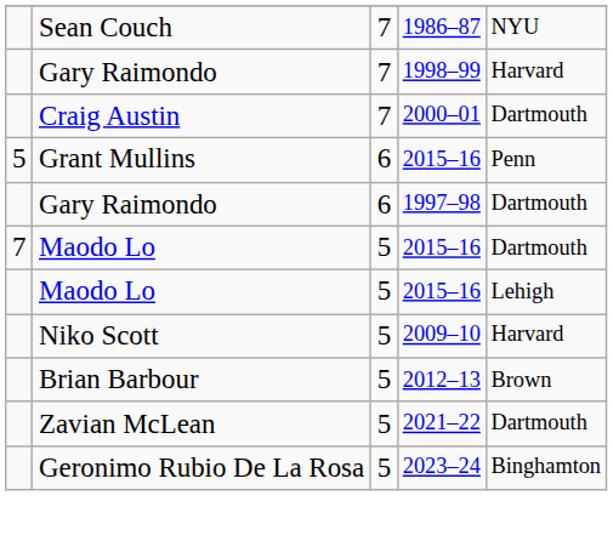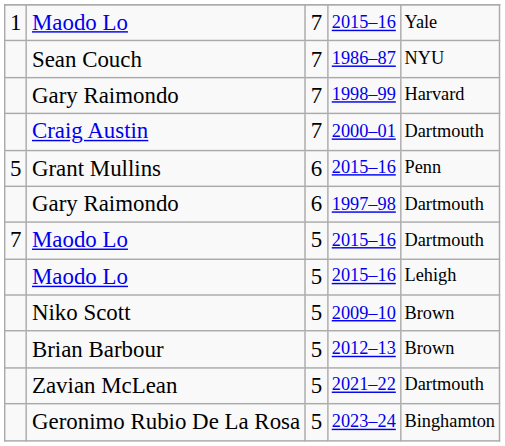 <table class="wikitable">
 <tr>
+</tr>
+<tr>
+<td>1</td>
+<td><a href='#'>Maodo Lo</a></td>
+<td>7</td>
+<td style="font-size:80%;"><a href='#'>2015–16</a></td>
+<td style="font-size:80%;">Yale</td>
 </tr>
 <tr>
 <td></td>
 <td>Sean Couch</td>
 <td>7</td>
 <td style="font-size:80%;"><a href='#'>1986–87</a></td>
 <td style="font-size:80%;">NYU</td>
 </tr>
 <tr>
 <td></td>
 <td>Gary Raimondo</td>
 <td>7</td>
 <td style="font-size:80%;"><a href='#'>1998–99</a></td>
 <td style="font-size:80%;">Harvard</td>
 </tr>
 <tr>
 <td></td>
 <td><a href='#'>Craig Austin</a></td>
 <td>7</td>
 <td style="font-size:80%;"><a href='#'>2000–01</a></td>
 <td style="font-size:80%;">Dartmouth</td>
 </tr>
 <tr>
 <td>5</td>
 <td>Grant Mullins</td>
 <td>6</td>
 <td style="font-size:80%;"><a href='#'>2015–16</a></td>
 <td style="font-size:80%;">Penn</td>
 </tr>
 <tr>
 <td></td>
 <td>Gary Raimondo</td>
 <td>6</td>
 <td style="font-size:80%;"><a href='#'>1997–98</a></td>
 <td style="font-size:80%;">Dartmouth</td>
 </tr>
 <tr>
 <td>7</td>
 <td><a href='#'>Maodo Lo</a></td>
 <td>5</td>
 <td style="font-size:80%;"><a href='#'>2015–16</a></td>
 <td style="font-size:80%;">Dartmouth</td>
 </tr>
 <tr>
 <td></td>
 <td><a href='#'>Maodo Lo</a></td>
 <td>5</td>
 <td style="font-size:80%;"><a href='#'>2015–16</a></td>
 <td style="font-size:80%;">Lehigh</td>
 </tr>
 <tr>
 <td></td>
 <td>Niko Scott</td>
 <td>5</td>
 <td style="font-size:80%;"><a href='#'>2009–10</a></td>
-<td style="font-size:80%;">Harvard</td>
+<td style="font-size:80%;">Brown</td>
 </tr>
 <tr>
 <td></td>
 <td>Brian Barbour</td>
 <td>5</td>
 <td style="font-size:80%;"><a href='#'>2012–13</a></td>
 <td style="font-size:80%;">Brown</td>
 </tr>
 <tr>
 <td></td>
 <td>Zavian McLean</td>
 <td>5</td>
 <td style="font-size:80%;"><a href='#'>2021–22</a></td>
 <td style="font-size:80%;">Dartmouth</td>
 </tr>
 <tr>
 <td></td>
 <td>Geronimo Rubio De La Rosa</td>
 <td>5</td>
 <td style="font-size:80%;"><a href='#'>2023–24</a></td>
 <td style="font-size:80%;">Binghamton</td>
 </tr>
 </table>
